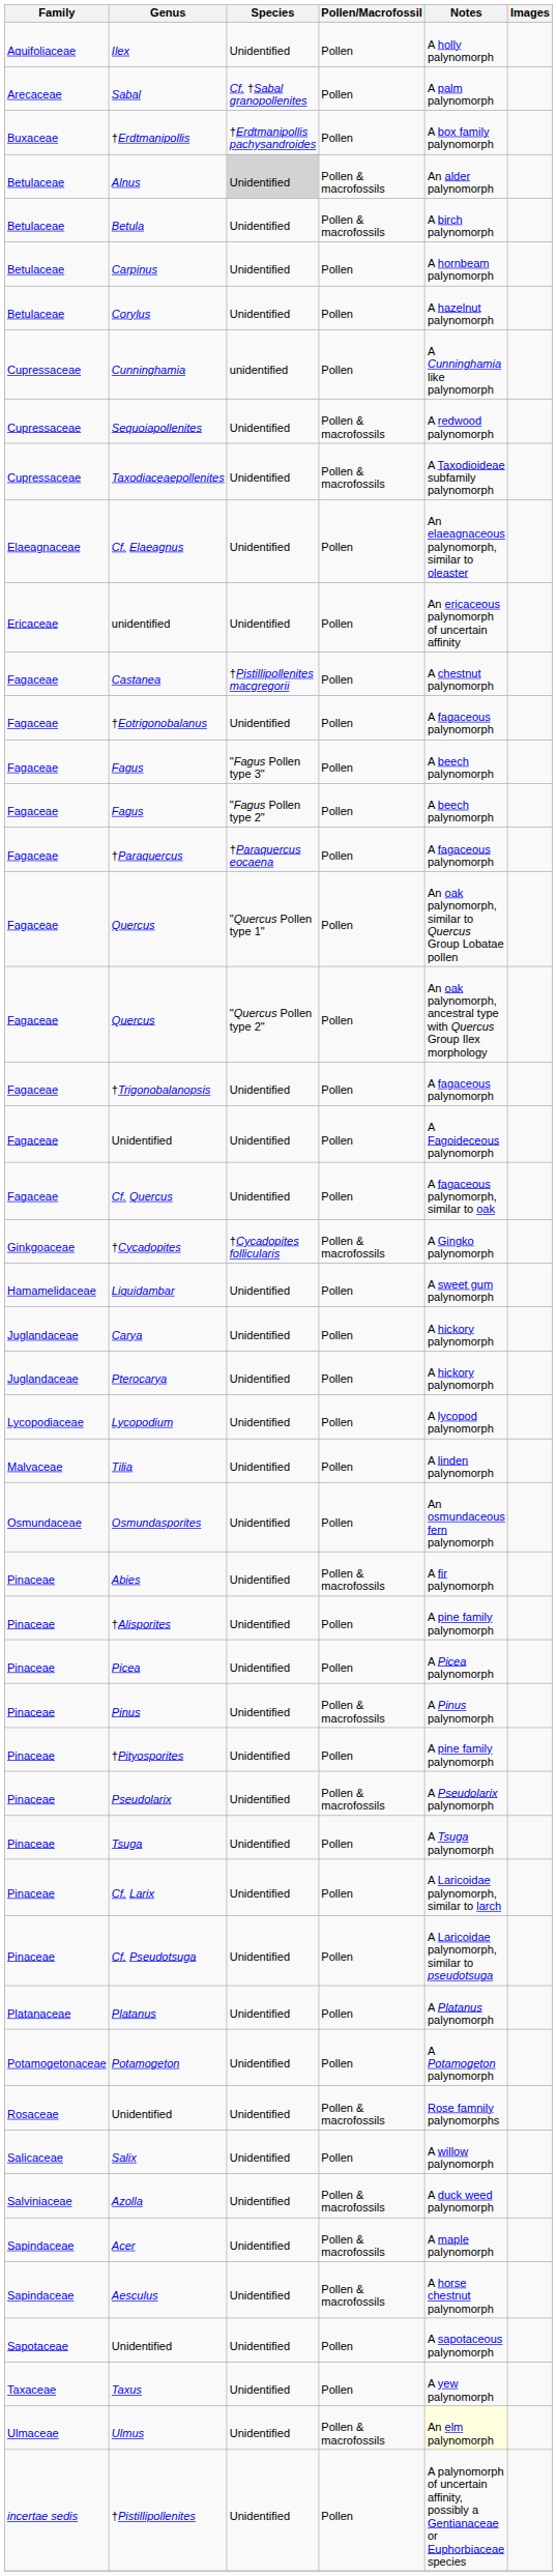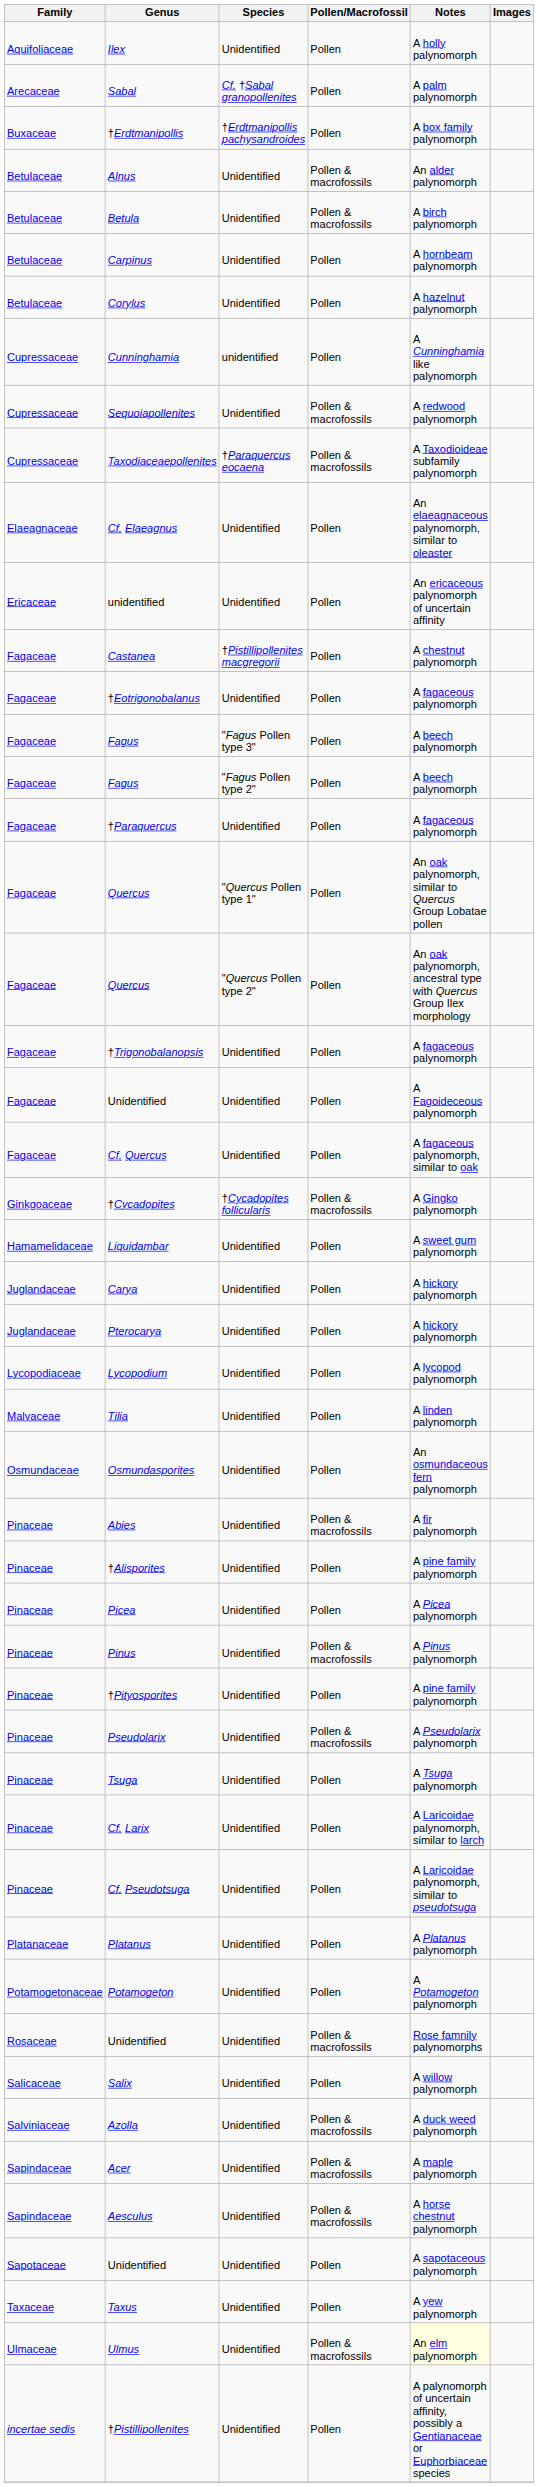 <table class="wikitable sortable"  style="margin:auto; width:80%;">
 <tr>
 <th>Family</th>
 <th>Genus</th>
 <th>Species</th>
 <th>Pollen/Macrofossil</th>
 <th>Notes</th>
 <th>Images</th>
 </tr>
 <tr>
 <td><br><a href='#'>Aquifoliaceae</a></td>
 <td><br><em><a href='#'>Ilex</a></em></td>
 <td><br>Unidentified</td>
 <td><br>Pollen</td>
 <td><br>A <a href='#'>holly</a> palynomorph</td>
 <td></td>
 </tr>
 <tr>
 <td><br><a href='#'>Arecaceae</a></td>
 <td><br><em><a href='#'>Sabal</a></em></td>
 <td><br><em><a href='#'>Cf.</a></em> †<em><a href='#'>Sabal granopollenites</a></em></td>
 <td><br>Pollen</td>
 <td><br>A <a href='#'>palm</a> palynomorph</td>
 <td></td>
 </tr>
 <tr>
 <td><br><a href='#'>Buxaceae</a></td>
 <td><br>†<em><a href='#'>Erdtmanipollis</a></em></td>
 <td><br>†<em><a href='#'>Erdtmanipollis pachysandroides</a></em></td>
 <td><br>Pollen</td>
 <td><br>A <a href='#'>box family</a> palynomorph</td>
 <td></td>
 </tr>
 <tr>
 <td><br><a href='#'>Betulaceae</a></td>
 <td><br><em><a href='#'>Alnus</a></em></td>
-<td style="background: lightgrey;"><br>Unidentified</td>
+<td><br>Unidentified</td>
 <td><br>Pollen & macrofossils</td>
 <td><br>An <a href='#'>alder</a> palynomorph</td>
 <td></td>
 </tr>
 <tr>
 <td><br><a href='#'>Betulaceae</a></td>
 <td><br><em><a href='#'>Betula</a></em></td>
 <td><br>Unidentified</td>
 <td><br>Pollen & macrofossils</td>
 <td><br>A <a href='#'>birch</a> palynomorph</td>
 <td></td>
 </tr>
 <tr>
 <td><br><a href='#'>Betulaceae</a></td>
 <td><br><em><a href='#'>Carpinus</a></em></td>
 <td><br>Unidentified</td>
 <td><br>Pollen</td>
 <td><br>A <a href='#'>hornbeam</a> palynomorph</td>
 <td></td>
 </tr>
 <tr>
 <td><br><a href='#'>Betulaceae</a></td>
 <td><br><em><a href='#'>Corylus</a></em></td>
 <td><br>Unidentified</td>
 <td><br>Pollen</td>
 <td><br>A <a href='#'>hazelnut</a> palynomorph</td>
 <td></td>
 </tr>
 <tr>
 <td><br><a href='#'>Cupressaceae</a></td>
 <td><br><em><a href='#'>Cunninghamia</a></em></td>
 <td><br>unidentified</td>
 <td><br>Pollen</td>
 <td><br>A <em><a href='#'>Cunninghamia</a></em> like palynomorph</td>
 <td></td>
 </tr>
 <tr>
 <td><br><a href='#'>Cupressaceae</a></td>
 <td><br><em><a href='#'>Sequoiapollenites</a></em></td>
 <td><br>Unidentified</td>
 <td><br>Pollen & macrofossils</td>
 <td><br>A <a href='#'>redwood</a> palynomorph</td>
 <td></td>
 </tr>
 <tr>
 <td><br><a href='#'>Cupressaceae</a></td>
 <td><br><em><a href='#'>Taxodiaceaepollenites</a></em></td>
-<td><br>Unidentified</td>
+<td><br>†<em><a href='#'>Paraquercus eocaena</a></em></td>
 <td><br>Pollen & macrofossils</td>
 <td><br>A <a href='#'>Taxodioideae</a> subfamily palynomorph</td>
 <td></td>
 </tr>
 <tr>
 <td><br><a href='#'>Elaeagnaceae</a></td>
 <td><br><em><a href='#'>Cf.</a></em> <em><a href='#'>Elaeagnus</a></em></td>
 <td><br>Unidentified</td>
 <td><br>Pollen</td>
 <td><br>An <a href='#'>elaeagnaceous</a> palynomorph, similar to <a href='#'>oleaster</a></td>
 <td></td>
 </tr>
 <tr>
 <td><br><a href='#'>Ericaceae</a></td>
 <td><br>unidentified</td>
 <td><br>Unidentified</td>
 <td><br>Pollen</td>
 <td><br>An <a href='#'>ericaceous</a> palynomorph of uncertain affinity</td>
 <td></td>
 </tr>
 <tr>
 <td><br><a href='#'>Fagaceae</a></td>
 <td><br><em><a href='#'>Castanea</a></em></td>
 <td><br>†<em><a href='#'>Pistillipollenites macgregorii</a></em></td>
 <td><br>Pollen</td>
 <td><br>A <a href='#'>chestnut</a> palynomorph</td>
 <td></td>
 </tr>
 <tr>
 <td><br><a href='#'>Fagaceae</a></td>
 <td><br>†<em><a href='#'>Eotrigonobalanus</a></em></td>
 <td><br>Unidentified</td>
 <td><br>Pollen</td>
 <td><br>A <a href='#'>fagaceous</a> palynomorph</td>
 <td></td>
 </tr>
 <tr>
 <td><br><a href='#'>Fagaceae</a></td>
 <td><br><em><a href='#'>Fagus</a></em></td>
 <td><br>"<em>Fagus</em> Pollen type 3"</td>
 <td><br>Pollen</td>
 <td><br>A <a href='#'>beech</a> palynomorph</td>
 <td></td>
 </tr>
 <tr>
 <td><br><a href='#'>Fagaceae</a></td>
 <td><br><em><a href='#'>Fagus</a></em></td>
 <td><br>"<em>Fagus</em> Pollen type 2"</td>
 <td><br>Pollen</td>
 <td><br>A <a href='#'>beech</a> palynomorph</td>
 <td></td>
 </tr>
 <tr>
 <td><br><a href='#'>Fagaceae</a></td>
 <td><br>†<em><a href='#'>Paraquercus</a></em></td>
-<td><br>†<em><a href='#'>Paraquercus eocaena</a></em></td>
+<td><br>Unidentified</td>
 <td><br>Pollen</td>
 <td><br>A <a href='#'>fagaceous</a> palynomorph</td>
 <td></td>
 </tr>
 <tr>
 <td><br><a href='#'>Fagaceae</a></td>
 <td><br><em><a href='#'>Quercus</a></em></td>
 <td><br>"<em>Quercus</em> Pollen type 1"</td>
 <td><br>Pollen</td>
 <td><br>An <a href='#'>oak</a> palynomorph, similar to <em>Quercus</em> Group Lobatae pollen</td>
 <td></td>
 </tr>
 <tr>
 <td><br><a href='#'>Fagaceae</a></td>
 <td><br><em><a href='#'>Quercus</a></em></td>
 <td><br>"<em>Quercus</em> Pollen type 2"</td>
 <td><br>Pollen</td>
 <td><br>An <a href='#'>oak</a> palynomorph, ancestral type with <em>Quercus</em> Group Ilex morphology</td>
 <td></td>
 </tr>
 <tr>
 <td><br><a href='#'>Fagaceae</a></td>
 <td><br>†<em><a href='#'>Trigonobalanopsis</a></em></td>
 <td><br>Unidentified</td>
 <td><br>Pollen</td>
 <td><br>A <a href='#'>fagaceous</a> palynomorph</td>
 <td></td>
 </tr>
 <tr>
 <td><br><a href='#'>Fagaceae</a></td>
 <td><br>Unidentified</td>
 <td><br>Unidentified</td>
 <td><br>Pollen</td>
 <td><br>A <a href='#'>Fagoideceous</a> palynomorph</td>
 <td></td>
 </tr>
 <tr>
 <td><br><a href='#'>Fagaceae</a></td>
 <td><br><em><a href='#'>Cf.</a></em> <em><a href='#'>Quercus</a></em></td>
 <td><br>Unidentified</td>
 <td><br>Pollen</td>
 <td><br>A <a href='#'>fagaceous</a> palynomorph, similar to <a href='#'>oak</a></td>
 <td></td>
 </tr>
 <tr>
 <td><br><a href='#'>Ginkgoaceae</a></td>
 <td><br>†<em><a href='#'>Cycadopites</a></em></td>
 <td><br>†<em><a href='#'>Cycadopites follicularis</a></em></td>
 <td><br>Pollen & macrofossils</td>
 <td><br>A <a href='#'>Gingko</a> palynomorph</td>
 <td></td>
 </tr>
 <tr>
 <td><br><a href='#'>Hamamelidaceae</a></td>
 <td><br><em><a href='#'>Liquidambar</a></em></td>
 <td><br>Unidentified</td>
 <td><br>Pollen</td>
 <td><br>A <a href='#'>sweet gum</a> palynomorph</td>
 <td></td>
 </tr>
 <tr>
 <td><br><a href='#'>Juglandaceae</a></td>
 <td><br><em><a href='#'>Carya</a></em></td>
 <td><br>Unidentified</td>
 <td><br>Pollen</td>
 <td><br>A <a href='#'>hickory</a> palynomorph</td>
 <td></td>
 </tr>
 <tr>
 <td><br><a href='#'>Juglandaceae</a></td>
 <td><br><em><a href='#'>Pterocarya</a></em></td>
 <td><br>Unidentified</td>
 <td><br>Pollen</td>
 <td><br>A <a href='#'>hickory</a> palynomorph</td>
 <td></td>
 </tr>
 <tr>
 <td><br><a href='#'>Lycopodiaceae</a></td>
 <td><br><em><a href='#'>Lycopodium</a></em></td>
 <td><br>Unidentified</td>
 <td><br>Pollen</td>
 <td><br>A <a href='#'>lycopod</a> palynomorph</td>
 <td></td>
 </tr>
 <tr>
 <td><br><a href='#'>Malvaceae</a></td>
 <td><br><em><a href='#'>Tilia</a></em></td>
 <td><br>Unidentified</td>
 <td><br>Pollen</td>
 <td><br>A <a href='#'>linden</a> palynomorph</td>
 <td></td>
 </tr>
 <tr>
 <td><br><a href='#'>Osmundaceae</a></td>
 <td><br><em><a href='#'>Osmundasporites</a></em></td>
 <td><br>Unidentified</td>
 <td><br>Pollen</td>
 <td><br>An <a href='#'>osmundaceous fern</a> palynomorph</td>
 <td></td>
 </tr>
 <tr>
 <td><br><a href='#'>Pinaceae</a></td>
 <td><br><em><a href='#'>Abies</a></em></td>
 <td><br>Unidentified</td>
 <td><br>Pollen & macrofossils</td>
 <td><br>A <a href='#'>fir</a> palynomorph</td>
 <td></td>
 </tr>
 <tr>
 <td><br><a href='#'>Pinaceae</a></td>
 <td><br>†<em><a href='#'>Alisporites</a></em></td>
 <td><br>Unidentified</td>
 <td><br>Pollen</td>
 <td><br>A <a href='#'>pine family</a> palynomorph</td>
 <td></td>
 </tr>
 <tr>
 <td><br><a href='#'>Pinaceae</a></td>
 <td><br><em><a href='#'>Picea</a></em></td>
 <td><br>Unidentified</td>
 <td><br>Pollen</td>
 <td><br>A <em><a href='#'>Picea</a></em> palynomorph</td>
 <td></td>
 </tr>
 <tr>
 <td><br><a href='#'>Pinaceae</a></td>
 <td><br><em><a href='#'>Pinus</a></em></td>
 <td><br>Unidentified</td>
 <td><br>Pollen & macrofossils</td>
 <td><br>A <em><a href='#'>Pinus</a></em> palynomorph</td>
 <td></td>
 </tr>
 <tr>
 <td><br><a href='#'>Pinaceae</a></td>
 <td><br>†<em><a href='#'>Pityosporites</a></em></td>
 <td><br>Unidentified</td>
 <td><br>Pollen</td>
 <td><br>A <a href='#'>pine family</a> palynomorph</td>
 <td></td>
 </tr>
 <tr>
 <td><br><a href='#'>Pinaceae</a></td>
 <td><br><em><a href='#'>Pseudolarix</a></em></td>
 <td><br>Unidentified</td>
 <td><br>Pollen & macrofossils</td>
 <td><br>A <em><a href='#'>Pseudolarix</a></em> palynomorph</td>
 <td></td>
 </tr>
 <tr>
 <td><br><a href='#'>Pinaceae</a></td>
 <td><br><em><a href='#'>Tsuga</a></em></td>
 <td><br>Unidentified</td>
 <td><br>Pollen</td>
 <td><br>A <em><a href='#'>Tsuga</a></em> palynomorph</td>
 <td></td>
 </tr>
 <tr>
 <td><br><a href='#'>Pinaceae</a></td>
 <td><br><em><a href='#'>Cf.</a></em> <em><a href='#'>Larix</a></em></td>
 <td><br>Unidentified</td>
 <td><br>Pollen</td>
 <td><br>A <a href='#'>Laricoidae</a> palynomorph, similar to <a href='#'>larch</a></td>
 <td></td>
 </tr>
 <tr>
 <td><br><a href='#'>Pinaceae</a></td>
 <td><br><em><a href='#'>Cf.</a></em> <em><a href='#'>Pseudotsuga</a></em></td>
 <td><br>Unidentified</td>
 <td><br>Pollen</td>
 <td><br>A <a href='#'>Laricoidae</a> palynomorph, similar to <em><a href='#'>pseudotsuga</a></em></td>
 <td></td>
 </tr>
 <tr>
 <td><br><a href='#'>Platanaceae</a></td>
 <td><br><em><a href='#'>Platanus</a></em></td>
 <td><br>Unidentified</td>
 <td><br>Pollen</td>
 <td><br>A <em><a href='#'>Platanus</a></em> palynomorph</td>
 <td></td>
 </tr>
 <tr>
 <td><br><a href='#'>Potamogetonaceae</a></td>
 <td><br><em><a href='#'>Potamogeton</a></em></td>
 <td><br>Unidentified</td>
 <td><br>Pollen</td>
 <td><br>A <em><a href='#'>Potamogeton</a></em> palynomorph</td>
 <td></td>
 </tr>
 <tr>
 <td><br><a href='#'>Rosaceae</a></td>
 <td><br>Unidentified</td>
 <td><br>Unidentified</td>
 <td><br>Pollen & macrofossils</td>
 <td><br><a href='#'>Rose famnily</a> palynomorphs</td>
 <td></td>
 </tr>
 <tr>
 <td><br><a href='#'>Salicaceae</a></td>
 <td><br><em><a href='#'>Salix</a></em></td>
 <td><br>Unidentified</td>
 <td><br>Pollen</td>
 <td><br>A <a href='#'>willow</a> palynomorph</td>
 <td></td>
 </tr>
 <tr>
 <td><br><a href='#'>Salviniaceae</a></td>
 <td><br><em><a href='#'>Azolla</a></em></td>
 <td><br>Unidentified</td>
 <td><br>Pollen & macrofossils</td>
 <td><br>A <a href='#'>duck weed</a> palynomorph</td>
 <td></td>
 </tr>
 <tr>
 <td><br><a href='#'>Sapindaceae</a></td>
 <td><br><em><a href='#'>Acer</a></em></td>
 <td><br>Unidentified</td>
 <td><br>Pollen & macrofossils</td>
 <td><br>A <a href='#'>maple</a> palynomorph</td>
 <td></td>
 </tr>
 <tr>
 <td><br><a href='#'>Sapindaceae</a></td>
 <td><br><em><a href='#'>Aesculus</a></em></td>
 <td><br>Unidentified</td>
 <td><br>Pollen & macrofossils</td>
 <td><br>A <a href='#'>horse chestnut</a> palynomorph</td>
 <td></td>
 </tr>
 <tr>
 <td><br><a href='#'>Sapotaceae</a></td>
 <td><br>Unidentified</td>
 <td><br>Unidentified</td>
 <td><br>Pollen</td>
 <td><br>A <a href='#'>sapotaceous</a> palynomorph</td>
 <td></td>
 </tr>
 <tr>
 <td><br><a href='#'>Taxaceae</a></td>
 <td><br><em><a href='#'>Taxus</a></em></td>
 <td><br>Unidentified</td>
 <td><br>Pollen</td>
 <td><br>A <a href='#'>yew</a> palynomorph</td>
 <td></td>
 </tr>
 <tr>
 <td><br><a href='#'>Ulmaceae</a></td>
 <td><br><em><a href='#'>Ulmus</a></em></td>
 <td><br>Unidentified</td>
 <td><br>Pollen & macrofossils</td>
 <td style="background: lightyellow;"><br>An <a href='#'>elm</a> palynomorph</td>
 <td></td>
 </tr>
 <tr>
 <td><br><em><a href='#'>incertae sedis</a></em></td>
 <td><br>†<em><a href='#'>Pistillipollenites</a></em></td>
 <td><br>Unidentified</td>
 <td><br>Pollen</td>
 <td><br>A palynomorph of uncertain affinity, possibly a <a href='#'>Gentianaceae</a> or <a href='#'>Euphorbiaceae</a> species</td>
 <td></td>
 </tr>
 <tr>
 </tr>
 </table>
